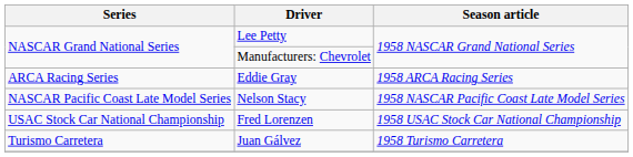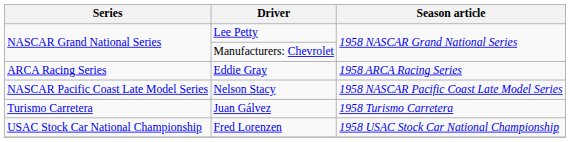 <table class="wikitable" style="font-size: 87%;">
 <tr>
 <th>Series</th>
 <th>Driver</th>
 <th>Season article</th>
 </tr>
 <tr>
 <td rowspan=2><a href='#'>NASCAR Grand National Series</a></td>
 <td> <a href='#'>Lee Petty</a></td>
 <td rowspan=2><em><a href='#'>1958 NASCAR Grand National Series</a></em></td>
 </tr>
 <tr>
 <td>Manufacturers:  <a href='#'>Chevrolet</a></td>
 </tr>
 <tr>
 <td><a href='#'>ARCA Racing Series</a></td>
 <td> <a href='#'>Eddie Gray</a></td>
 <td><em><a href='#'>1958 ARCA Racing Series</a></em></td>
 </tr>
 <tr>
 <td><a href='#'>NASCAR Pacific Coast Late Model Series</a></td>
 <td> <a href='#'>Nelson Stacy</a></td>
 <td><em><a href='#'>1958 NASCAR Pacific Coast Late Model Series</a></em></td>
 </tr>
 <tr>
+<td><a href='#'>Turismo Carretera</a></td>
+<td> <a href='#'>Juan Gálvez</a></td>
+<td><em><a href='#'>1958 Turismo Carretera</a></em></td>
+</tr>
+<tr>
 <td><a href='#'>USAC Stock Car National Championship</a></td>
 <td> <a href='#'>Fred Lorenzen</a></td>
 <td><em><a href='#'>1958 USAC Stock Car National Championship</a></em></td>
 </tr>
 <tr>
-<td><a href='#'>Turismo Carretera</a></td>
-<td> <a href='#'>Juan Gálvez</a></td>
-<td><em><a href='#'>1958 Turismo Carretera</a></em></td>
-</tr>
-<tr>
 </tr>
 </table>
